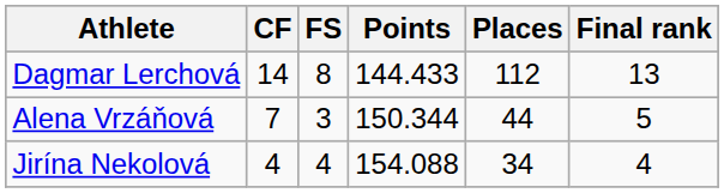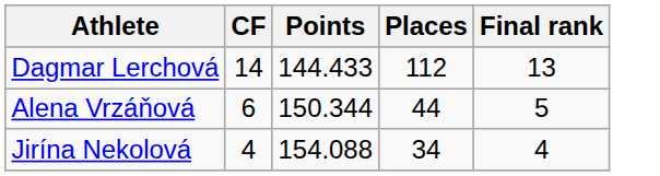 <table class="wikitable" border="1" style="font-size:90%">
 <tr>
 <th>Athlete</th>
 <th>CF</th>
-<th>FS</th>
 <th>Points</th>
 <th>Places</th>
 <th>Final rank</th>
 </tr>
 <tr align=center>
 <td align=left><a href='#'>Dagmar Lerchová</a></td>
 <td>14</td>
-<td>8</td>
 <td>144.433</td>
 <td>112</td>
 <td>13</td>
 </tr>
 <tr align=center>
 <td align=left><a href='#'>Alena Vrzáňová</a></td>
-<td>7</td>
-<td>3</td>
+<td>6</td>
 <td>150.344</td>
 <td>44</td>
 <td>5</td>
 </tr>
 <tr align=center>
 <td align=left><a href='#'>Jirína Nekolová</a></td>
 <td>4</td>
-<td>4</td>
 <td>154.088</td>
 <td>34</td>
 <td>4</td>
 </tr>
 </table>
